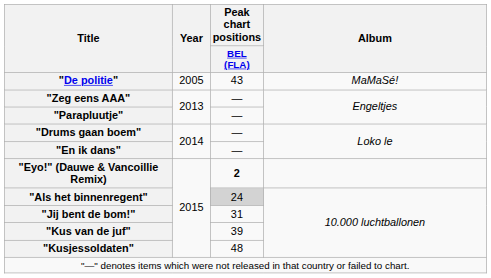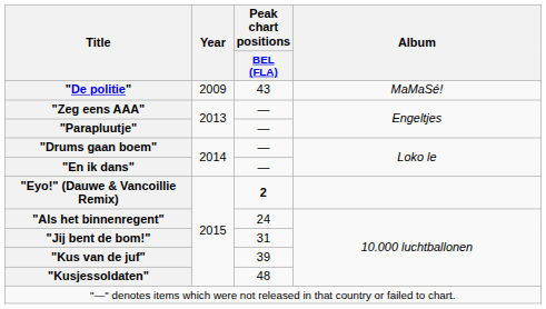 <table class="wikitable plainrowheaders" style="text-align:center;" border="1">
 <tr>
 <th scope="col" rowspan="2" style="width:15em;">Title</th>
 <th scope="col" rowspan="2" style="width:3em;">Year</th>
 <th scope="col" colspan="1">Peak chart positions</th>
 <th scope="col" rowspan="2" style="width:20em;">Album</th>
 </tr>
 <tr>
 <th scope="col" style="width:4.5em;font-size:90%;"><a href='#'>BEL<br>(FLA)</a><br></th>
 </tr>
 <tr>
 <th scope="row">"<a href='#'>De politie</a>"</th>
-<td rowspan="1">2005</td>
+<td rowspan="1">2009</td>
 <td>43</td>
 <td rowspan="1"><em>MaMaSé!</em></td>
 </tr>
 <tr>
 <th scope="row">"Zeg eens AAA"</th>
 <td rowspan="2">2013</td>
 <td>—</td>
 <td rowspan="2"><em>Engeltjes</em></td>
 </tr>
 <tr>
 <th scope="row">"Parapluutje"</th>
 <td>—</td>
 </tr>
 <tr>
 <th scope="row">"Drums gaan boem"</th>
 <td rowspan="2">2014</td>
 <td>—</td>
 <td rowspan="2"><em>Loko le</em></td>
 </tr>
 <tr>
 <th scope="row">"En ik dans"</th>
 <td>—</td>
 </tr>
 <tr>
 <th scope="row">"Eyo!" (Dauwe & Vancoillie Remix)</th>
 <td rowspan="5">2015</td>
 <td><strong>2</strong></td>
 <td></td>
 </tr>
 <tr>
 <th scope="row">"Als het binnenregent"</th>
-<td style="background: lightgrey;">24</td>
+<td>24</td>
 <td rowspan="4"><em>10.000 luchtballonen</em></td>
 </tr>
 <tr>
 <th scope="row">"Jij bent de bom!"</th>
 <td>31</td>
 </tr>
 <tr>
 <th scope="row">"Kus van de juf"</th>
 <td>39</td>
 </tr>
 <tr>
 <th scope="row">"Kusjessoldaten"</th>
 <td>48</td>
 </tr>
 <tr>
 <td colspan="7" align="center" style="font-size:90%;">"—" denotes items which were not released in that country or failed to chart.</td>
 </tr>
 </table>
